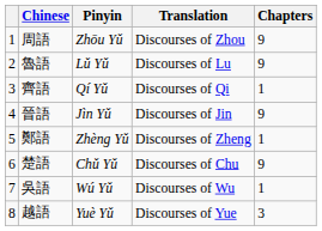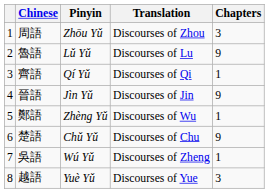 <table class = "wikitable">
 <tr>
 <th></th>
 <th><a href='#'>Chinese</a></th>
 <th>Pinyin</th>
 <th>Translation</th>
 <th>Chapters</th>
 </tr>
 <tr>
 <td>1</td>
 <td>周語</td>
 <td><em>Zhōu Yǔ</em></td>
 <td>Discourses of <a href='#'>Zhou</a></td>
-<td>9</td>
+<td>3</td>
 </tr>
 <tr>
 <td>2</td>
 <td>魯語</td>
 <td><em>Lǔ Yǔ</em></td>
 <td>Discourses of <a href='#'>Lu</a></td>
 <td>9</td>
 </tr>
 <tr>
 <td>3</td>
 <td>齊語</td>
 <td><em>Qí Yǔ</em></td>
 <td>Discourses of <a href='#'>Qi</a></td>
 <td>1</td>
 </tr>
 <tr>
 <td>4</td>
 <td>晉語</td>
 <td><em>Jìn Yǔ</em></td>
 <td>Discourses of <a href='#'>Jin</a></td>
 <td>9</td>
 </tr>
 <tr>
 <td>5</td>
 <td>鄭語</td>
 <td><em>Zhèng Yǔ</em></td>
-<td>Discourses of <a href='#'>Zheng</a></td>
+<td>Discourses of <a href='#'>Wu</a></td>
 <td>1</td>
 </tr>
 <tr>
 <td>6</td>
 <td>楚語</td>
 <td><em>Chǔ Yǔ</em></td>
 <td>Discourses of <a href='#'>Chu</a></td>
 <td>9</td>
 </tr>
 <tr>
 <td>7</td>
 <td>吳語</td>
 <td><em>Wú Yǔ</em></td>
-<td>Discourses of <a href='#'>Wu</a></td>
+<td>Discourses of <a href='#'>Zheng</a></td>
 <td>1</td>
 </tr>
 <tr>
 <td>8</td>
 <td>越語</td>
 <td><em>Yuè Yǔ</em></td>
 <td>Discourses of <a href='#'>Yue</a></td>
 <td>3</td>
 </tr>
 </table>
